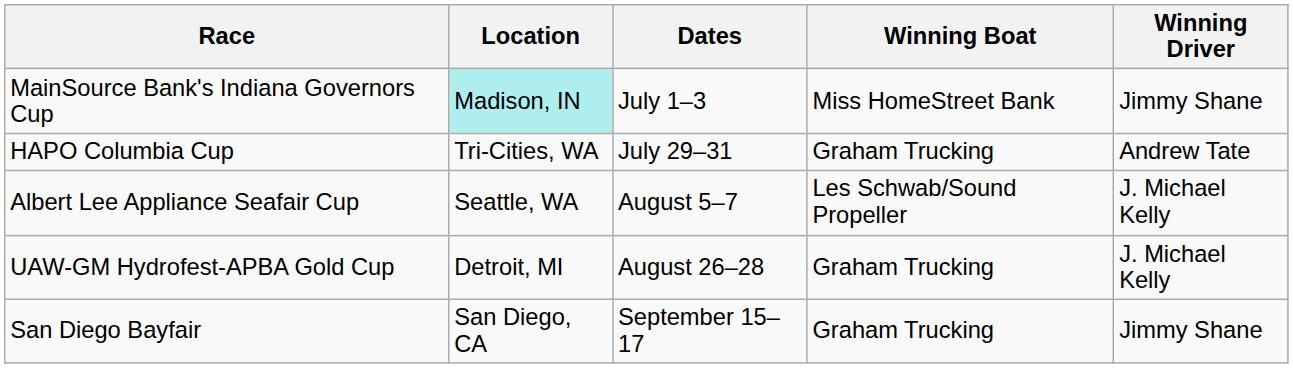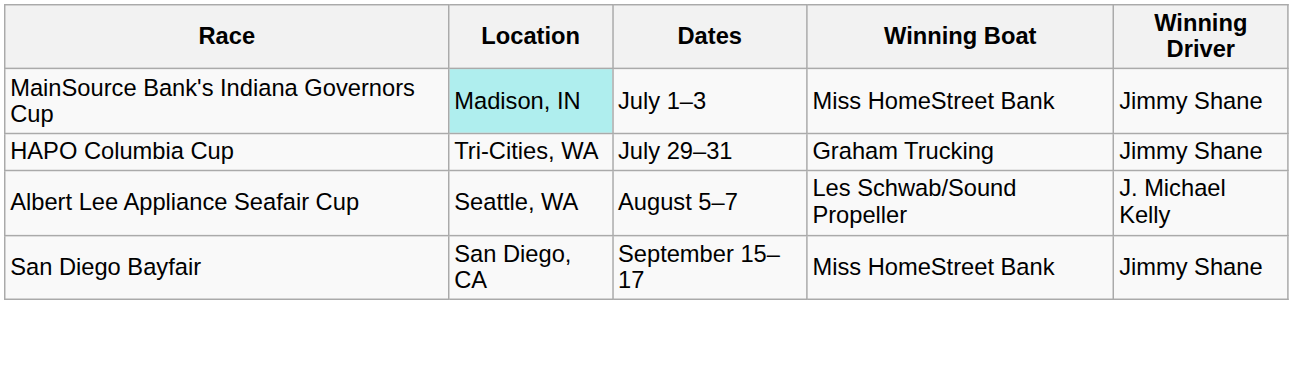 <table class="wikitable">
 <tr>
 <th>Race</th>
 <th>Location</th>
 <th>Dates</th>
 <th>Winning  Boat</th>
 <th>Winning Driver</th>
 </tr>
 <tr>
 <td>MainSource Bank's Indiana Governors Cup</td>
 <td style="background: paleturquoise;">Madison, IN</td>
 <td>July 1–3</td>
 <td>Miss HomeStreet Bank</td>
 <td>Jimmy Shane</td>
 </tr>
 <tr>
 <td>HAPO Columbia Cup</td>
 <td>Tri-Cities, WA</td>
 <td>July 29–31</td>
 <td>Graham Trucking</td>
-<td>Andrew Tate</td>
+<td>Jimmy Shane</td>
 </tr>
 <tr>
 <td>Albert Lee Appliance Seafair Cup</td>
 <td>Seattle, WA</td>
 <td>August 5–7</td>
 <td>Les Schwab/Sound Propeller</td>
 <td>J. Michael Kelly</td>
 </tr>
 <tr>
-<td>UAW-GM Hydrofest-APBA Gold Cup</td>
-<td>Detroit, MI</td>
-<td>August 26–28</td>
-<td>Graham Trucking</td>
-<td>J. Michael Kelly</td>
-</tr>
-<tr>
 <td>San Diego Bayfair</td>
 <td>San Diego, CA</td>
 <td>September 15–17</td>
-<td>Graham Trucking</td>
+<td>Miss HomeStreet Bank</td>
 <td>Jimmy Shane</td>
 </tr>
 </table>
